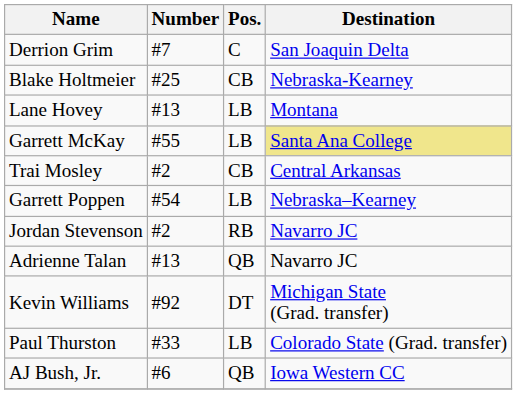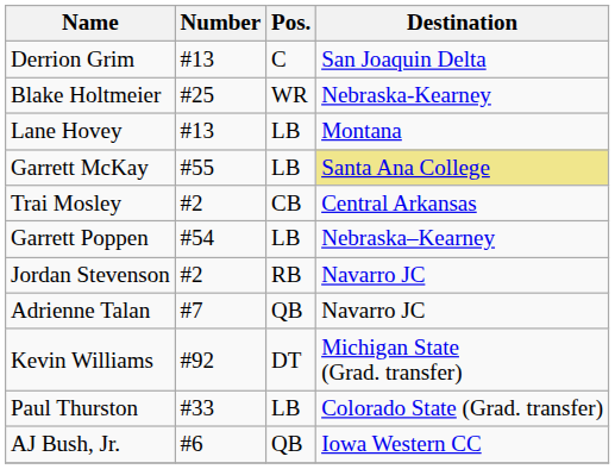 <table class="wikitable sortable">
 <tr>
 <th>Name</th>
 <th>Number</th>
 <th>Pos.</th>
 <th class="unsortable">Destination</th>
 </tr>
 <tr>
 <td>Derrion Grim</td>
-<td>#7</td>
+<td>#13</td>
 <td>C</td>
 <td><a href='#'>San Joaquin Delta</a></td>
 </tr>
 <tr>
 <td>Blake Holtmeier</td>
 <td>#25</td>
-<td>CB</td>
+<td>WR</td>
 <td><a href='#'>Nebraska-Kearney</a></td>
 </tr>
 <tr>
 <td>Lane Hovey</td>
 <td>#13</td>
 <td>LB</td>
 <td><a href='#'>Montana</a></td>
 </tr>
 <tr>
 <td>Garrett McKay</td>
 <td>#55</td>
 <td>LB</td>
 <td style="background: khaki;"><a href='#'>Santa Ana College</a></td>
 </tr>
 <tr>
 <td>Trai Mosley</td>
 <td>#2</td>
 <td>CB</td>
 <td><a href='#'>Central Arkansas</a></td>
 </tr>
 <tr>
 <td>Garrett Poppen</td>
 <td>#54</td>
 <td>LB</td>
 <td><a href='#'>Nebraska–Kearney</a></td>
 </tr>
 <tr>
 <td>Jordan Stevenson</td>
 <td>#2</td>
 <td>RB</td>
 <td><a href='#'>Navarro JC</a></td>
 </tr>
 <tr>
 <td>Adrienne Talan</td>
-<td>#13</td>
+<td>#7</td>
 <td>QB</td>
 <td>Navarro JC</td>
 </tr>
 <tr>
 <td>Kevin Williams</td>
 <td>#92</td>
 <td>DT</td>
 <td><a href='#'>Michigan State</a><br> (Grad. transfer)</td>
 </tr>
 <tr>
 <td>Paul Thurston</td>
 <td>#33</td>
 <td>LB</td>
 <td><a href='#'>Colorado State</a> (Grad. transfer)</td>
 </tr>
 <tr>
 <td>AJ Bush, Jr.</td>
 <td>#6</td>
 <td>QB</td>
 <td><a href='#'>Iowa Western CC</a></td>
 </tr>
 <tr>
 </tr>
 </table>
